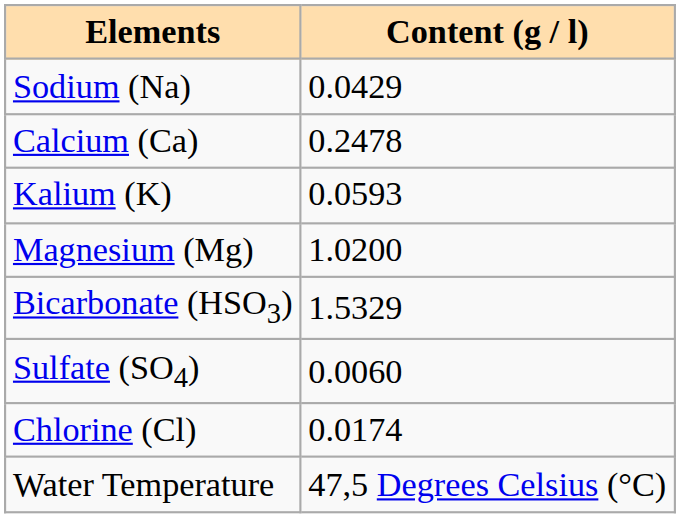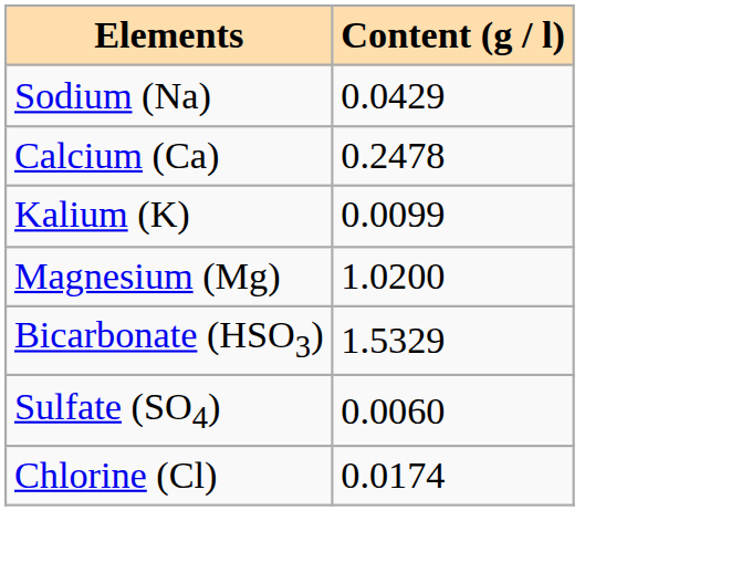 <table class="wikitable">
 <tr>
 <th style="background-color:#ffdead">Elements</th>
 <th style="background-color:#ffdead">Content (g / l)</th>
 </tr>
 <tr>
 <td><a href='#'>Sodium</a> (Na)</td>
 <td>0.0429</td>
 </tr>
 <tr>
 <td><a href='#'>Calcium</a> (Ca)</td>
 <td>0.2478</td>
 </tr>
 <tr>
 <td><a href='#'>Kalium</a> (K)</td>
-<td>0.0593</td>
+<td>0.0099</td>
 </tr>
 <tr>
 <td><a href='#'>Magnesium</a> (Mg)</td>
 <td>1.0200</td>
 </tr>
 <tr>
 <td><a href='#'>Bicarbonate</a> (HSO<sub>3</sub>)</td>
 <td>1.5329</td>
 </tr>
 <tr>
 <td><a href='#'>Sulfate</a> (SO<sub>4</sub>)</td>
 <td>0.0060</td>
 </tr>
 <tr>
 <td><a href='#'>Chlorine</a> (Cl)</td>
 <td>0.0174</td>
 </tr>
-<tr>
-<td>Water Temperature</td>
-<td>47,5 <a href='#'>Degrees Celsius</a> (°C)</td>
-</tr>
 </table>
